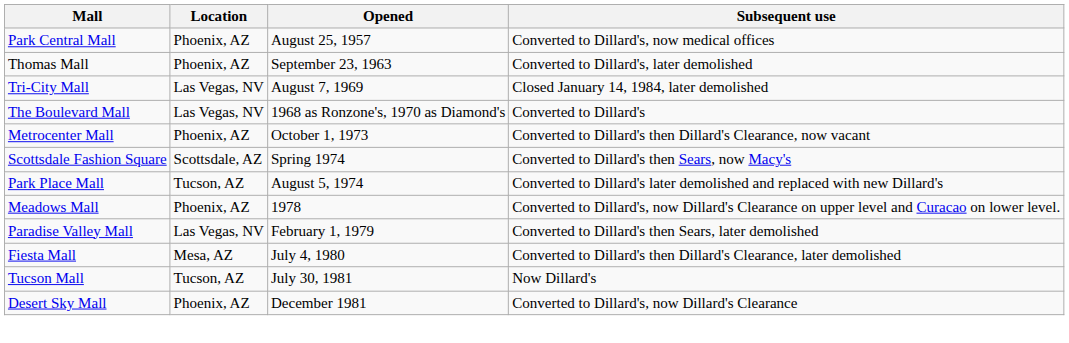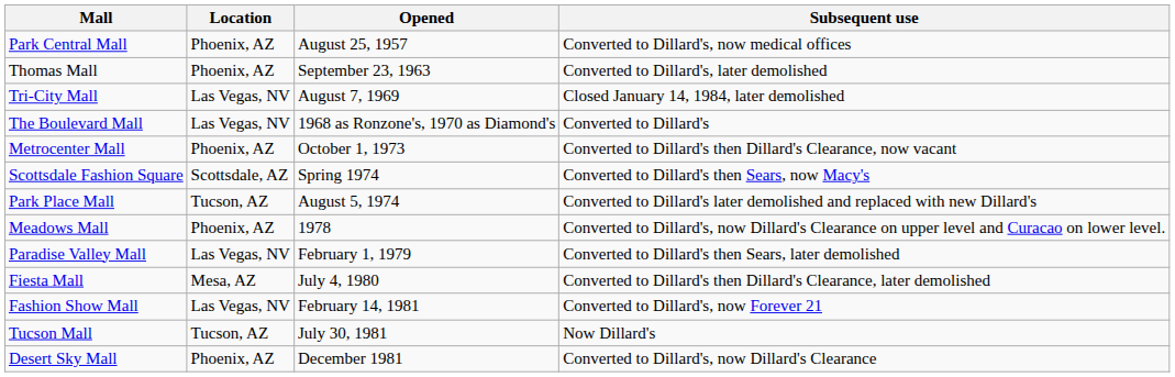 <table class="wikitable">
 <tr>
 <th>Mall</th>
 <th>Location</th>
 <th>Opened</th>
 <th>Subsequent use</th>
 </tr>
 <tr>
 <td><a href='#'>Park Central Mall</a></td>
 <td>Phoenix, AZ</td>
 <td>August 25, 1957</td>
 <td>Converted to Dillard's, now medical offices</td>
 </tr>
 <tr>
 <td>Thomas Mall</td>
 <td>Phoenix, AZ</td>
 <td>September 23, 1963</td>
 <td>Converted to Dillard's, later demolished</td>
 </tr>
 <tr>
 <td><a href='#'>Tri-City Mall</a></td>
 <td>Las Vegas, NV</td>
 <td>August 7, 1969</td>
 <td>Closed January 14, 1984, later demolished</td>
 </tr>
 <tr>
 <td><a href='#'>The Boulevard Mall</a></td>
 <td>Las Vegas, NV</td>
 <td>1968 as Ronzone's, 1970 as Diamond's</td>
 <td>Converted to Dillard's</td>
 </tr>
 <tr>
 <td><a href='#'>Metrocenter Mall</a></td>
 <td>Phoenix, AZ</td>
 <td>October 1, 1973</td>
 <td>Converted to Dillard's then Dillard's Clearance, now vacant</td>
 </tr>
 <tr>
 <td><a href='#'>Scottsdale Fashion Square</a></td>
 <td>Scottsdale, AZ</td>
 <td>Spring 1974</td>
 <td>Converted to Dillard's then <a href='#'>Sears</a>, now <a href='#'>Macy's</a></td>
 </tr>
 <tr>
 <td><a href='#'>Park Place Mall</a></td>
 <td>Tucson, AZ</td>
 <td>August 5, 1974</td>
 <td>Converted to Dillard's later demolished and replaced with new Dillard's</td>
 </tr>
 <tr>
 <td><a href='#'>Meadows Mall</a></td>
 <td>Phoenix, AZ</td>
 <td>1978</td>
 <td>Converted to Dillard's, now Dillard's Clearance on upper level and <a href='#'>Curacao</a> on lower level.</td>
 </tr>
 <tr>
 <td><a href='#'>Paradise Valley Mall</a></td>
 <td>Las Vegas, NV</td>
 <td>February 1, 1979</td>
 <td>Converted to Dillard's then Sears, later demolished</td>
 </tr>
 <tr>
 <td><a href='#'>Fiesta Mall</a></td>
 <td>Mesa, AZ</td>
 <td>July 4, 1980</td>
 <td>Converted to Dillard's then Dillard's Clearance, later demolished</td>
 </tr>
 <tr>
+<td><a href='#'>Fashion Show Mall</a></td>
+<td>Las Vegas, NV</td>
+<td>February 14, 1981</td>
+<td>Converted to Dillard's, now <a href='#'>Forever 21</a></td>
+</tr>
+<tr>
 <td><a href='#'>Tucson Mall</a></td>
 <td>Tucson, AZ</td>
 <td>July 30, 1981</td>
 <td>Now Dillard's</td>
 </tr>
 <tr>
 <td><a href='#'>Desert Sky Mall</a></td>
 <td>Phoenix, AZ</td>
 <td>December 1981</td>
 <td>Converted to Dillard's, now Dillard's Clearance</td>
 </tr>
 </table>
